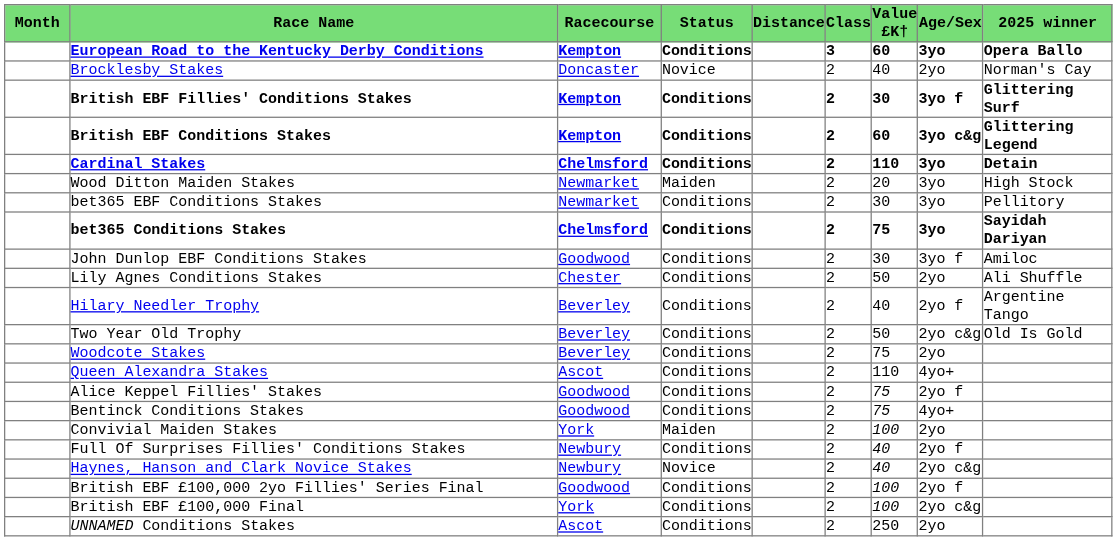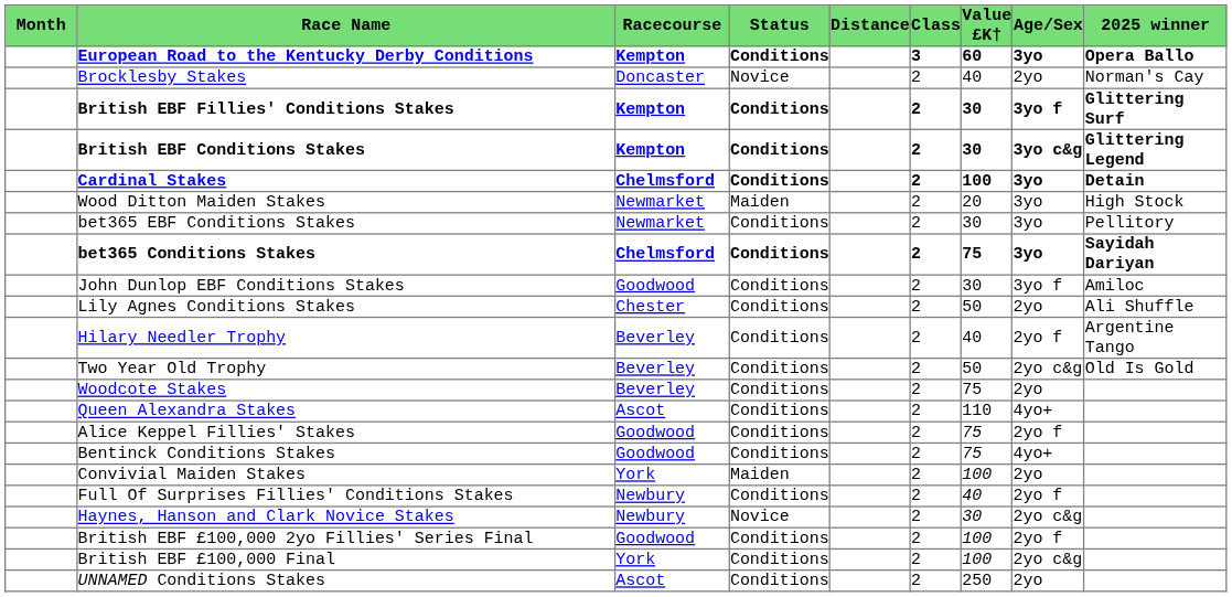 <table class = "sortable" | border="1" cellpadding="0" style="border-collapse: collapse; font-size:90%">
 <tr bgcolor="#77dd77" align="center">
 <th width="50px"><strong>Month</strong><br></th>
 <th width="380px"><strong>Race Name</strong><br></th>
 <th width="80px"><strong>Racecourse</strong><br></th>
 <th width="50px"><strong>Status</strong> <br></th>
 <th width="50px"><strong>Distance</strong> <br></th>
 <th width="20px"><strong>Class</strong> <br></th>
 <th width="20px"><strong>Value £K†</strong> <br></th>
 <th width="50px"><strong>Age/Sex</strong><br></th>
 <th width="100px"><strong>2025 winner</strong><br></th>
 </tr>
 <tr>
 <td><strong></strong></td>
 <td><strong><a href='#'>European Road to the Kentucky Derby Conditions</a></strong></td>
 <td><strong><a href='#'>Kempton</a></strong></td>
 <td><strong>Conditions</strong></td>
 <td><strong></strong></td>
 <td><strong>3</strong></td>
 <td><strong>60</strong></td>
 <td><strong>3yo</strong></td>
 <td><strong>Opera Ballo</strong></td>
 </tr>
 <tr>
 <td></td>
 <td><a href='#'>Brocklesby Stakes</a></td>
 <td><a href='#'>Doncaster</a></td>
 <td>Novice</td>
 <td></td>
 <td>2</td>
 <td>40</td>
 <td>2yo</td>
 <td>Norman's Cay</td>
 </tr>
 <tr>
 <td><strong></strong></td>
 <td><strong>British EBF Fillies' Conditions Stakes</strong></td>
 <td><strong><a href='#'>Kempton</a></strong></td>
 <td><strong>Conditions</strong></td>
 <td><strong></strong></td>
 <td><strong>2</strong></td>
 <td><strong>30</strong></td>
 <td><strong>3yo f</strong></td>
 <td><strong>Glittering Surf</strong></td>
 </tr>
 <tr>
 <td><strong></strong></td>
 <td><strong>British EBF Conditions Stakes</strong></td>
 <td><strong><a href='#'>Kempton</a></strong></td>
 <td><strong>Conditions</strong></td>
 <td><strong></strong></td>
 <td><strong>2</strong></td>
-<td><strong>60</strong></td>
+<td><strong>30</strong></td>
 <td><strong>3yo c&g</strong></td>
 <td><strong>Glittering Legend</strong></td>
 </tr>
 <tr>
 <td><strong></strong></td>
 <td><strong><a href='#'>Cardinal Stakes</a></strong></td>
 <td><strong><a href='#'>Chelmsford</a></strong></td>
 <td><strong>Conditions</strong></td>
 <td><strong></strong></td>
 <td><strong>2</strong></td>
-<td><strong>110</strong></td>
+<td><strong>100</strong></td>
 <td><strong>3yo</strong></td>
 <td><strong>Detain</strong></td>
 </tr>
 <tr>
 <td></td>
 <td>Wood Ditton Maiden Stakes</td>
 <td><a href='#'>Newmarket</a></td>
 <td>Maiden</td>
 <td></td>
 <td>2</td>
 <td>20</td>
 <td>3yo</td>
 <td>High Stock</td>
 </tr>
 <tr>
 <td></td>
 <td>bet365 EBF Conditions Stakes</td>
 <td><a href='#'>Newmarket</a></td>
 <td>Conditions</td>
 <td></td>
 <td>2</td>
 <td>30</td>
 <td>3yo</td>
 <td>Pellitory</td>
 </tr>
 <tr>
 <td><strong></strong></td>
 <td><strong>bet365 Conditions Stakes</strong></td>
 <td><strong><a href='#'>Chelmsford</a></strong></td>
 <td><strong>Conditions</strong></td>
 <td><strong></strong></td>
 <td><strong>2</strong></td>
 <td><strong>75</strong></td>
 <td><strong>3yo</strong></td>
 <td><strong>Sayidah Dariyan</strong></td>
 </tr>
 <tr>
 <td></td>
 <td>John Dunlop EBF Conditions Stakes</td>
 <td><a href='#'>Goodwood</a></td>
 <td>Conditions</td>
 <td></td>
 <td>2</td>
 <td>30</td>
 <td>3yo f</td>
 <td>Amiloc</td>
 </tr>
 <tr>
 <td></td>
 <td>Lily Agnes Conditions Stakes</td>
 <td><a href='#'>Chester</a></td>
 <td>Conditions</td>
 <td></td>
 <td>2</td>
 <td>50</td>
 <td>2yo</td>
 <td>Ali Shuffle</td>
 </tr>
 <tr>
 <td></td>
 <td><a href='#'>Hilary Needler Trophy</a></td>
 <td><a href='#'>Beverley</a></td>
 <td>Conditions</td>
 <td></td>
 <td>2</td>
 <td>40</td>
 <td>2yo f</td>
 <td>Argentine Tango</td>
 </tr>
 <tr>
 <td></td>
 <td>Two Year Old Trophy</td>
 <td><a href='#'>Beverley</a></td>
 <td>Conditions</td>
 <td></td>
 <td>2</td>
 <td>50</td>
 <td>2yo c&g</td>
 <td>Old Is Gold</td>
 </tr>
 <tr>
 <td></td>
 <td><a href='#'>Woodcote Stakes</a></td>
 <td><a href='#'>Beverley</a></td>
 <td>Conditions</td>
 <td></td>
 <td>2</td>
 <td>75</td>
 <td>2yo</td>
 <td></td>
 </tr>
 <tr>
 <td></td>
 <td><a href='#'>Queen Alexandra Stakes</a></td>
 <td><a href='#'>Ascot</a></td>
 <td>Conditions</td>
 <td></td>
 <td>2</td>
 <td>110</td>
 <td>4yo+</td>
 <td></td>
 </tr>
 <tr>
 <td></td>
 <td>Alice Keppel Fillies' Stakes</td>
 <td><a href='#'>Goodwood</a></td>
 <td>Conditions</td>
 <td></td>
 <td>2</td>
 <td><em>75</em></td>
 <td>2yo f</td>
 <td></td>
 </tr>
 <tr>
 <td></td>
 <td>Bentinck Conditions Stakes</td>
 <td><a href='#'>Goodwood</a></td>
 <td>Conditions</td>
 <td></td>
 <td>2</td>
 <td><em>75</em></td>
 <td>4yo+</td>
 <td></td>
 </tr>
 <tr>
 <td></td>
 <td>Convivial Maiden Stakes</td>
 <td><a href='#'>York</a></td>
 <td>Maiden</td>
 <td></td>
 <td>2</td>
 <td><em>100</em></td>
 <td>2yo</td>
 <td></td>
 </tr>
 <tr>
 <td></td>
 <td>Full Of Surprises Fillies' Conditions Stakes</td>
 <td><a href='#'>Newbury</a></td>
 <td>Conditions</td>
 <td></td>
 <td>2</td>
 <td><em>40</em></td>
 <td>2yo f</td>
 <td></td>
 </tr>
 <tr>
 <td></td>
 <td><a href='#'>Haynes, Hanson and Clark Novice Stakes</a></td>
 <td><a href='#'>Newbury</a></td>
 <td>Novice</td>
 <td></td>
 <td>2</td>
-<td><em>40</em></td>
+<td><em>30</em></td>
 <td>2yo c&g</td>
 <td></td>
 </tr>
 <tr>
 <td></td>
 <td>British EBF £100,000 2yo Fillies' Series Final</td>
 <td><a href='#'>Goodwood</a></td>
 <td>Conditions</td>
 <td></td>
 <td>2</td>
 <td><em>100</em></td>
 <td>2yo f</td>
 <td></td>
 </tr>
 <tr>
 <td></td>
 <td>British EBF £100,000 Final</td>
 <td><a href='#'>York</a></td>
 <td>Conditions</td>
 <td></td>
 <td>2</td>
 <td><em>100</em></td>
 <td>2yo c&g</td>
 <td></td>
 </tr>
 <tr>
 <td></td>
 <td><em>UNNAMED</em> Conditions Stakes</td>
 <td><a href='#'>Ascot</a></td>
 <td>Conditions</td>
 <td></td>
 <td>2</td>
 <td>250</td>
 <td>2yo</td>
 <td></td>
 </tr>
 </table>
